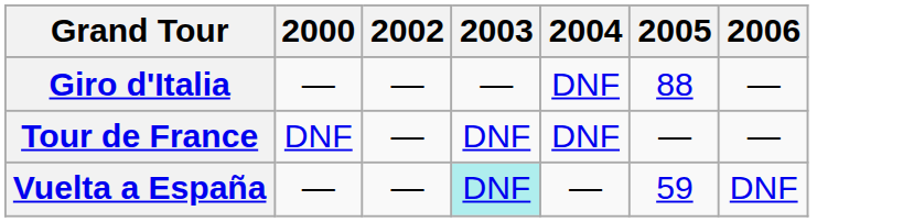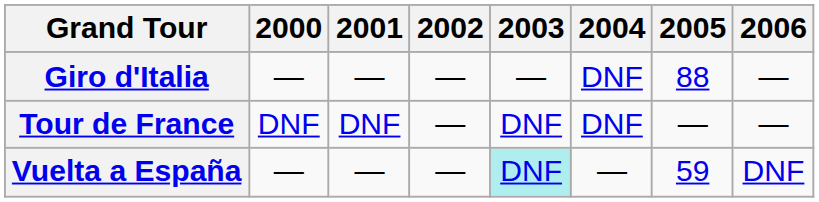 <table class="wikitable plainrowheaders">
 <tr>
 <th>Grand Tour</th>
 <th scope="col">2000</th>
+<th scope="col">2001</th>
 <th scope="col">2002</th>
 <th scope="col">2003</th>
 <th scope="col">2004</th>
 <th scope="col">2005</th>
 <th scope="col">2006</th>
 </tr>
 <tr style="text-align:center;">
 <th scope="row"> <a href='#'>Giro d'Italia</a></th>
 <td>—</td>
 <td>—</td>
 <td>—</td>
+<td>—</td>
 <td style="text-align:center;"><a href='#'>DNF</a></td>
 <td style="text-align:center;"><a href='#'>88</a></td>
 <td>—</td>
 </tr>
 <tr style="text-align:center;">
 <th scope="row"> <a href='#'>Tour de France</a></th>
+<td style="text-align:center;"><a href='#'>DNF</a></td>
 <td style="text-align:center;"><a href='#'>DNF</a></td>
 <td>—</td>
 <td style="text-align:center;"><a href='#'>DNF</a></td>
 <td style="text-align:center;"><a href='#'>DNF</a></td>
 <td>—</td>
 <td>—</td>
 </tr>
 <tr style="text-align:center;">
 <th scope="row"> <a href='#'>Vuelta a España</a></th>
 <td>—</td>
 <td>—</td>
+<td>—</td>
 <td style="background: paleturquoise; text-align:center;"><a href='#'>DNF</a></td>
 <td>—</td>
 <td style="text-align:center;"><a href='#'>59</a></td>
 <td style="text-align:center;"><a href='#'>DNF</a></td>
 </tr>
 </table>
